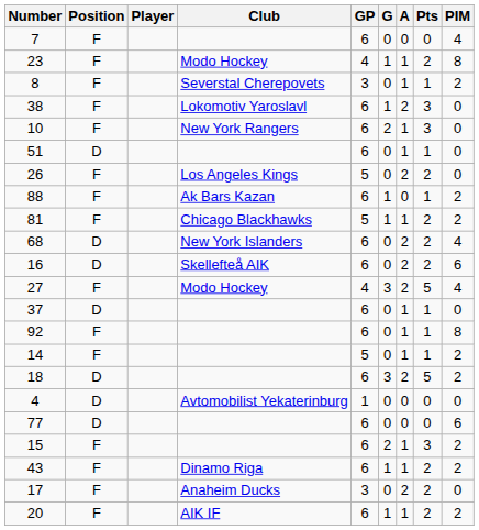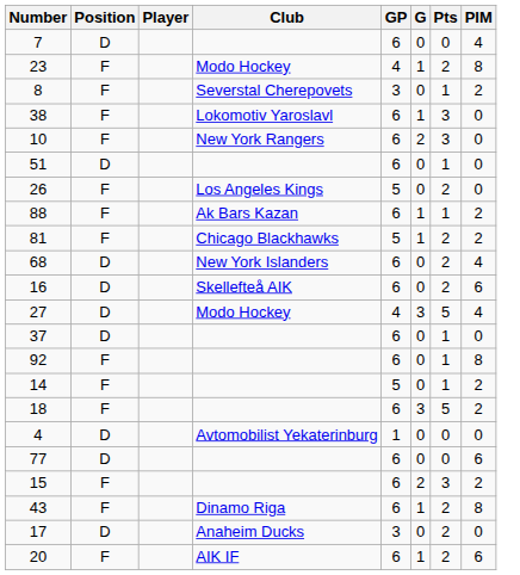 <table class="wikitable sortable" style="text-align: center;">
 <tr>
 <th scope="col">Number</th>
 <th scope="col">Position</th>
 <th scope="col">Player</th>
 <th scope="col">Club</th>
 <th scope="col">GP</th>
 <th scope="col">G</th>
-<th scope="col">A</th>
 <th scope="col">Pts</th>
 <th scope="col">PIM</th>
 </tr>
 <tr>
 <td>7</td>
-<td>F</td>
+<td>D</td>
 <td scope="row" align=left></td>
 <td align=left></td>
 <td>6</td>
-<td>0</td>
 <td>0</td>
 <td>0</td>
 <td>4</td>
 </tr>
 <tr>
 <td>23</td>
 <td>F</td>
 <td scope="row" align=left></td>
 <td align=left><a href='#'>Modo Hockey</a></td>
 <td>4</td>
-<td>1</td>
 <td>1</td>
 <td>2</td>
 <td>8</td>
 </tr>
 <tr>
 <td>8</td>
 <td>F</td>
 <td scope="row" align=left></td>
 <td align=left><a href='#'>Severstal Cherepovets</a></td>
 <td>3</td>
 <td>0</td>
 <td>1</td>
-<td>1</td>
 <td>2</td>
 </tr>
 <tr>
 <td>38</td>
 <td>F</td>
 <td scope="row" align=left></td>
 <td align=left><a href='#'>Lokomotiv Yaroslavl</a></td>
 <td>6</td>
 <td>1</td>
-<td>2</td>
 <td>3</td>
 <td>0</td>
 </tr>
 <tr>
 <td>10</td>
 <td>F</td>
 <td scope="row" align=left></td>
 <td align=left><a href='#'>New York Rangers</a></td>
 <td>6</td>
 <td>2</td>
-<td>1</td>
 <td>3</td>
 <td>0</td>
 </tr>
 <tr>
 <td>51</td>
 <td>D</td>
 <td scope="row" align=left></td>
 <td align=left></td>
 <td>6</td>
 <td>0</td>
 <td>1</td>
-<td>1</td>
 <td>0</td>
 </tr>
 <tr>
 <td>26</td>
 <td>F</td>
 <td scope="row" align=left></td>
 <td align=left><a href='#'>Los Angeles Kings</a></td>
 <td>5</td>
 <td>0</td>
 <td>2</td>
-<td>2</td>
 <td>0</td>
 </tr>
 <tr>
 <td>88</td>
 <td>F</td>
 <td scope="row" align=left></td>
 <td align=left><a href='#'>Ak Bars Kazan</a></td>
 <td>6</td>
 <td>1</td>
-<td>0</td>
 <td>1</td>
 <td>2</td>
 </tr>
 <tr>
 <td>81</td>
 <td>F</td>
 <td scope="row" align=left></td>
 <td align=left><a href='#'>Chicago Blackhawks</a></td>
 <td>5</td>
-<td>1</td>
 <td>1</td>
 <td>2</td>
 <td>2</td>
 </tr>
 <tr>
 <td>68</td>
 <td>D</td>
 <td scope="row" align=left></td>
 <td align=left><a href='#'>New York Islanders</a></td>
 <td>6</td>
 <td>0</td>
 <td>2</td>
-<td>2</td>
 <td>4</td>
 </tr>
 <tr>
 <td>16</td>
 <td>D</td>
 <td scope="row" align=left></td>
 <td align=left><a href='#'>Skellefteå AIK</a></td>
 <td>6</td>
 <td>0</td>
 <td>2</td>
-<td>2</td>
 <td>6</td>
 </tr>
 <tr>
 <td>27</td>
-<td>F</td>
+<td>D</td>
 <td scope="row" align=left></td>
 <td align=left><a href='#'>Modo Hockey</a></td>
 <td>4</td>
 <td>3</td>
-<td>2</td>
 <td>5</td>
 <td>4</td>
 </tr>
 <tr>
 <td>37</td>
 <td>D</td>
 <td scope="row" align=left></td>
 <td align=left></td>
 <td>6</td>
 <td>0</td>
 <td>1</td>
-<td>1</td>
 <td>0</td>
 </tr>
 <tr>
 <td>92</td>
 <td>F</td>
 <td scope="row" align=left></td>
 <td align=left></td>
 <td>6</td>
 <td>0</td>
-<td>1</td>
 <td>1</td>
 <td>8</td>
 </tr>
 <tr>
 <td>14</td>
 <td>F</td>
 <td scope="row" align=left></td>
 <td align=left></td>
 <td>5</td>
 <td>0</td>
 <td>1</td>
-<td>1</td>
 <td>2</td>
 </tr>
 <tr>
 <td>18</td>
-<td>D</td>
+<td>F</td>
 <td scope="row" align=left></td>
 <td align=left></td>
 <td>6</td>
 <td>3</td>
-<td>2</td>
 <td>5</td>
 <td>2</td>
 </tr>
 <tr>
 <td>4</td>
 <td>D</td>
 <td scope="row" align=left></td>
 <td align=left><a href='#'>Avtomobilist Yekaterinburg</a></td>
 <td>1</td>
 <td>0</td>
 <td>0</td>
 <td>0</td>
-<td>0</td>
 </tr>
 <tr>
 <td>77</td>
 <td>D</td>
 <td scope="row" align=left></td>
 <td align=left></td>
 <td>6</td>
-<td>0</td>
 <td>0</td>
 <td>0</td>
 <td>6</td>
 </tr>
 <tr>
 <td>15</td>
 <td>F</td>
 <td scope="row" align=left></td>
 <td align=left></td>
 <td>6</td>
 <td>2</td>
-<td>1</td>
 <td>3</td>
 <td>2</td>
 </tr>
 <tr>
 <td>43</td>
 <td>F</td>
 <td scope="row" align=left></td>
 <td align=left><a href='#'>Dinamo Riga</a></td>
 <td>6</td>
 <td>1</td>
-<td>1</td>
 <td>2</td>
-<td>2</td>
+<td>8</td>
 </tr>
 <tr>
 <td>17</td>
-<td>F</td>
+<td>D</td>
 <td scope="row" align=left></td>
 <td align=left><a href='#'>Anaheim Ducks</a></td>
 <td>3</td>
 <td>0</td>
-<td>2</td>
 <td>2</td>
 <td>0</td>
 </tr>
 <tr>
 <td>20</td>
 <td>F</td>
 <td scope="row" align=left></td>
 <td align=left><a href='#'>AIK IF</a></td>
 <td>6</td>
 <td>1</td>
-<td>1</td>
 <td>2</td>
-<td>2</td>
+<td>6</td>
 </tr>
 </table>
